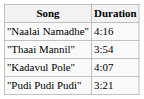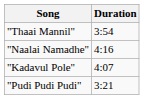 <table class="wikitable" style="font-size:95%;">
 <tr>
 <th>Song</th>
 <th>Duration</th>
 </tr>
 <tr>
+<td>"Thaai Mannil"</td>
+<td>3:54</td>
+</tr>
+<tr>
 <td>"Naalai Namadhe"</td>
 <td>4:16</td>
-</tr>
-<tr>
-<td>"Thaai Mannil"</td>
-<td>3:54</td>
 </tr>
 <tr>
 <td>"Kadavul Pole"</td>
 <td>4:07</td>
 </tr>
 <tr>
 <td>"Pudi Pudi Pudi"</td>
 <td>3:21</td>
 </tr>
 </table>
